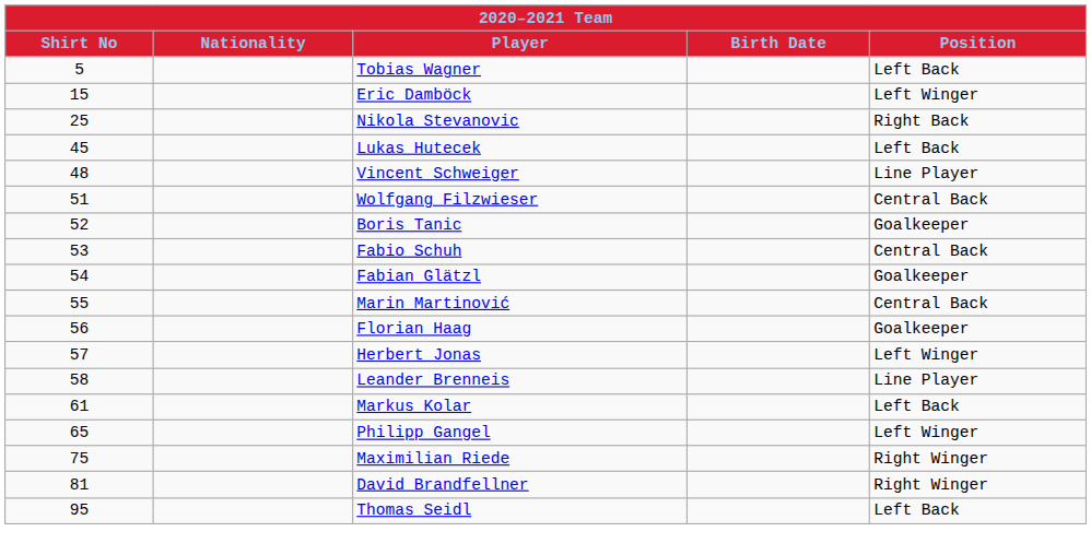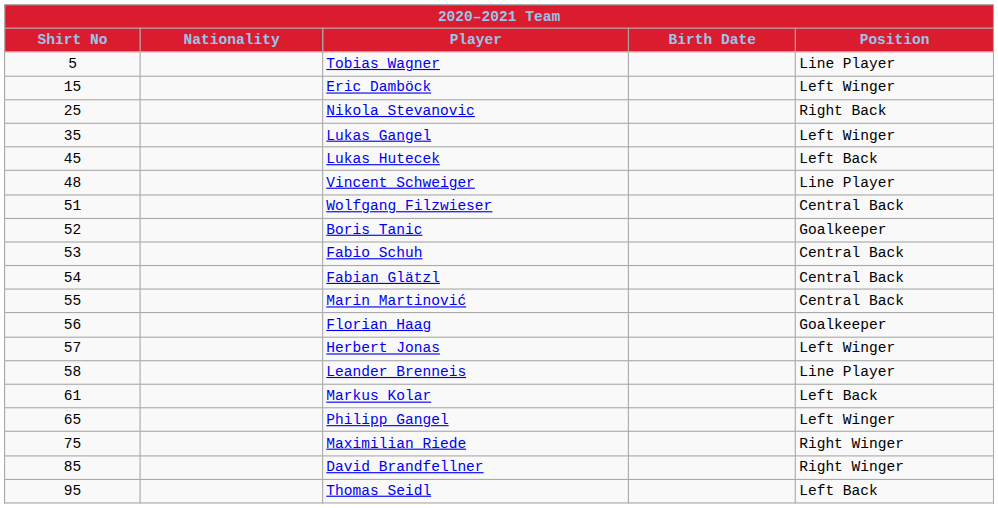 <table class="wikitable collapsible collapsed" style="width:100%">
 <tr>
 <th colspan=5 style="background-color:#DB1C2F;color:#96C6EA;text-align:center;"><strong>2020–2021 Team</strong></th>
 </tr>
 <tr>
 <th style="color:#96C6EA; background:#DB1C2F">Shirt No</th>
 <th style="color:#96C6EA; background:#DB1C2F">Nationality</th>
 <th style="color:#96C6EA; background:#DB1C2F">Player</th>
 <th style="color:#96C6EA; background:#DB1C2F">Birth Date</th>
 <th style="color:#96C6EA; background:#DB1C2F">Position</th>
 </tr>
 <tr>
 <td align=center>5</td>
 <td></td>
 <td><a href='#'>Tobias Wagner</a></td>
 <td></td>
-<td>Left Back</td>
+<td>Line Player</td>
 </tr>
 <tr>
 <td align=center>15</td>
 <td></td>
 <td><a href='#'>Eric Damböck</a></td>
 <td></td>
 <td>Left Winger</td>
 </tr>
 <tr>
 <td align=center>25</td>
 <td></td>
 <td><a href='#'>Nikola Stevanovic</a></td>
 <td></td>
 <td>Right Back</td>
+</tr>
+<tr>
+<td align=center>35</td>
+<td></td>
+<td><a href='#'>Lukas Gangel</a></td>
+<td></td>
+<td>Left Winger</td>
 </tr>
 <tr>
 <td align=center>45</td>
 <td></td>
 <td><a href='#'>Lukas Hutecek</a></td>
 <td></td>
 <td>Left Back</td>
 </tr>
 <tr>
 <td align=center>48</td>
 <td></td>
 <td><a href='#'>Vincent Schweiger</a></td>
 <td></td>
 <td>Line Player</td>
 </tr>
 <tr>
 <td align=center>51</td>
 <td></td>
 <td><a href='#'>Wolfgang Filzwieser</a></td>
 <td></td>
 <td>Central Back</td>
 </tr>
 <tr>
 <td align=center>52</td>
 <td></td>
 <td><a href='#'>Boris Tanic</a></td>
 <td></td>
 <td>Goalkeeper</td>
 </tr>
 <tr>
 <td align=center>53</td>
 <td></td>
 <td><a href='#'>Fabio Schuh</a></td>
 <td></td>
 <td>Central Back</td>
 </tr>
 <tr>
 <td align=center>54</td>
 <td></td>
 <td><a href='#'>Fabian Glätzl</a></td>
 <td></td>
-<td>Goalkeeper</td>
+<td>Central Back</td>
 </tr>
 <tr>
 <td align=center>55</td>
 <td></td>
 <td><a href='#'>Marin Martinović</a></td>
 <td></td>
 <td>Central Back</td>
 </tr>
 <tr>
 <td align=center>56</td>
 <td></td>
 <td><a href='#'>Florian Haag</a></td>
 <td></td>
 <td>Goalkeeper</td>
 </tr>
 <tr>
 <td align=center>57</td>
 <td></td>
 <td><a href='#'>Herbert Jonas</a></td>
 <td></td>
 <td>Left Winger</td>
 </tr>
 <tr>
 <td align=center>58</td>
 <td></td>
 <td><a href='#'>Leander Brenneis</a></td>
 <td></td>
 <td>Line Player</td>
 </tr>
 <tr>
 <td align=center>61</td>
 <td></td>
 <td><a href='#'>Markus Kolar</a></td>
 <td></td>
 <td>Left Back</td>
 </tr>
 <tr>
 <td align=center>65</td>
 <td></td>
 <td><a href='#'>Philipp Gangel</a></td>
 <td></td>
 <td>Left Winger</td>
 </tr>
 <tr>
 <td align=center>75</td>
 <td></td>
 <td><a href='#'>Maximilian Riede</a></td>
 <td></td>
 <td>Right Winger</td>
 </tr>
 <tr>
-<td align=center>81</td>
+<td align=center>85</td>
 <td></td>
 <td><a href='#'>David Brandfellner</a></td>
 <td></td>
 <td>Right Winger</td>
 </tr>
 <tr>
 <td align=center>95</td>
 <td></td>
 <td><a href='#'>Thomas Seidl</a></td>
 <td></td>
 <td>Left Back</td>
 </tr>
 </table>
